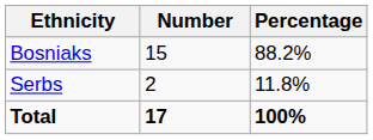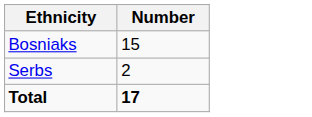 <table class="wikitable">
 <tr>
 <th width="100px">Ethnicity</th>
 <th width="80px">Number</th>
-<th width="80px">Percentage</th>
 </tr>
 <tr>
 <td><a href='#'>Bosniaks</a></td>
 <td>15</td>
-<td>88.2%</td>
 </tr>
 <tr>
 <td><a href='#'>Serbs</a></td>
 <td>2</td>
-<td>11.8%</td>
 </tr>
 <tr>
 <td><strong>Total</strong></td>
 <td><strong>17</strong></td>
-<td><strong>100%</strong></td>
 </tr>
 </table>
